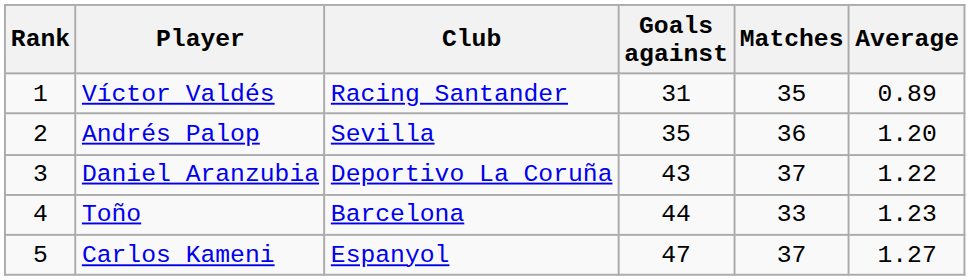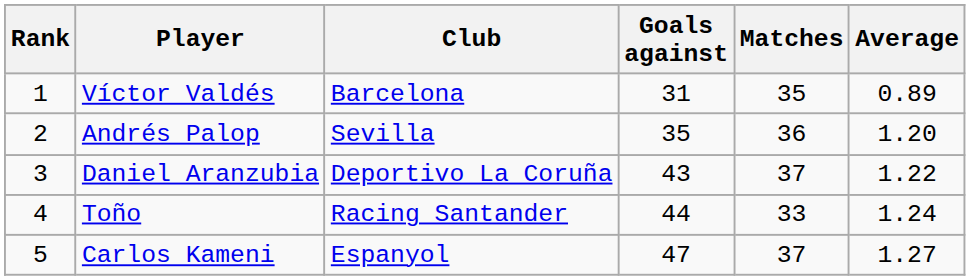 <table class="wikitable" style="text-align:center">
 <tr>
 <th>Rank</th>
 <th>Player</th>
 <th>Club</th>
 <th>Goals <br> against</th>
 <th>Matches</th>
 <th>Average</th>
 </tr>
 <tr>
 <td>1</td>
 <td align="left"> <a href='#'>Víctor Valdés</a></td>
-<td align="left"><a href='#'>Racing Santander</a></td>
+<td align="left"><a href='#'>Barcelona</a></td>
 <td>31</td>
 <td>35</td>
 <td>0.89</td>
 </tr>
 <tr>
 <td>2</td>
 <td align="left"> <a href='#'>Andrés Palop</a></td>
 <td align="left"><a href='#'>Sevilla</a></td>
 <td>35</td>
 <td>36</td>
 <td>1.20</td>
 </tr>
 <tr>
 <td>3</td>
 <td align="left"> <a href='#'>Daniel Aranzubia</a></td>
 <td align="left"><a href='#'>Deportivo La Coruña</a></td>
 <td>43</td>
 <td>37</td>
 <td>1.22</td>
 </tr>
 <tr>
 <td>4</td>
 <td align="left"> <a href='#'>Toño</a></td>
-<td align="left"><a href='#'>Barcelona</a></td>
+<td align="left"><a href='#'>Racing Santander</a></td>
 <td>44</td>
 <td>33</td>
-<td>1.23</td>
+<td>1.24</td>
 </tr>
 <tr>
 <td>5</td>
 <td align="left"> <a href='#'>Carlos Kameni</a></td>
 <td align="left"><a href='#'>Espanyol</a></td>
 <td>47</td>
 <td>37</td>
 <td>1.27</td>
 </tr>
 </table>
